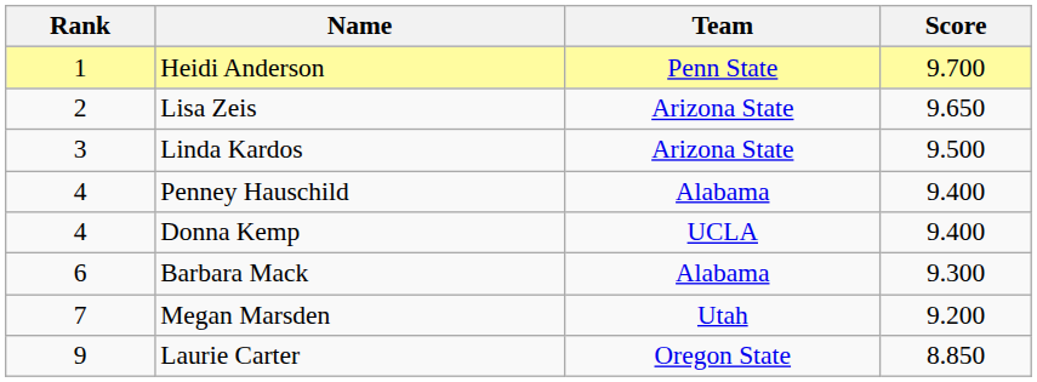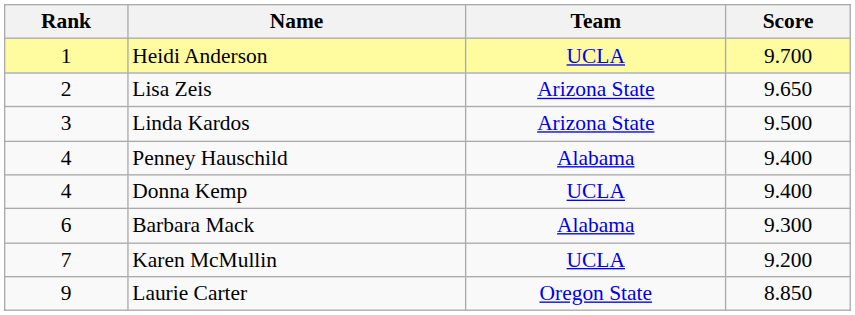 <table class="sortable wikitable" style="text-align:center" width=50%>
 <tr>
 <th>Rank</th>
 <th>Name</th>
 <th>Team</th>
 <th>Score</th>
 </tr>
 <tr bgcolor=fffca>
 <td>1</td>
 <td align="left">Heidi Anderson</td>
-<td><a href='#'>Penn State</a></td>
+<td><a href='#'>UCLA</a></td>
 <td>9.700</td>
 </tr>
 <tr>
 <td>2</td>
 <td align="left">Lisa Zeis</td>
 <td><a href='#'>Arizona State</a></td>
 <td>9.650</td>
 </tr>
 <tr>
 <td>3</td>
 <td align="left">Linda Kardos</td>
 <td><a href='#'>Arizona State</a></td>
 <td>9.500</td>
 </tr>
 <tr>
 <td>4</td>
 <td align="left">Penney Hauschild</td>
 <td><a href='#'>Alabama</a></td>
 <td>9.400</td>
 </tr>
 <tr>
 <td>4</td>
 <td align="left">Donna Kemp</td>
 <td><a href='#'>UCLA</a></td>
 <td>9.400</td>
 </tr>
 <tr>
 <td>6</td>
 <td align="left">Barbara Mack</td>
 <td><a href='#'>Alabama</a></td>
 <td>9.300</td>
 </tr>
 <tr>
 <td>7</td>
-<td align="left">Megan Marsden</td>
-<td><a href='#'>Utah</a></td>
+<td align="left">Karen McMullin</td>
+<td><a href='#'>UCLA</a></td>
 <td>9.200</td>
 </tr>
 <tr>
 <td>9</td>
 <td align="left">Laurie Carter</td>
 <td><a href='#'>Oregon State</a></td>
 <td>8.850</td>
 </tr>
 </table>
